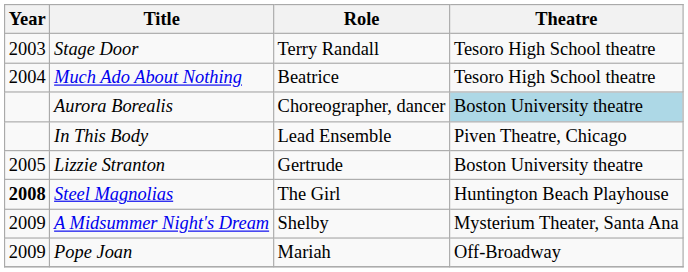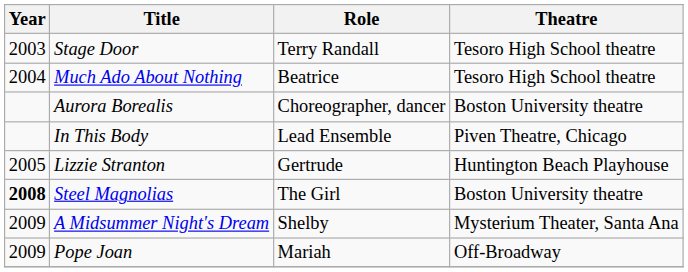 <table class="wikitable sortable">
 <tr>
 <th>Year</th>
 <th>Title</th>
 <th>Role</th>
 <th>Theatre</th>
 </tr>
 <tr>
 <td>2003</td>
 <td><em>Stage Door</em></td>
 <td>Terry Randall</td>
 <td>Tesoro High School theatre</td>
 </tr>
 <tr>
 <td>2004</td>
 <td><em><a href='#'>Much Ado About Nothing</a></em></td>
 <td>Beatrice</td>
 <td>Tesoro High School theatre</td>
 </tr>
 <tr>
 <td></td>
 <td><em>Aurora Borealis</em></td>
 <td>Choreographer, dancer</td>
-<td style="background: lightblue;">Boston University theatre</td>
+<td>Boston University theatre</td>
 </tr>
 <tr>
 <td></td>
 <td><em>In This Body</em></td>
 <td>Lead Ensemble</td>
 <td>Piven Theatre, Chicago</td>
 </tr>
 <tr>
 <td>2005</td>
 <td><em>Lizzie Stranton</em></td>
 <td>Gertrude</td>
-<td>Boston University theatre</td>
+<td>Huntington Beach Playhouse</td>
 </tr>
 <tr>
 <td><strong>2008</strong></td>
 <td><em><a href='#'>Steel Magnolias</a></em></td>
 <td>The Girl</td>
-<td>Huntington Beach Playhouse</td>
+<td>Boston University theatre</td>
 </tr>
 <tr>
 <td>2009</td>
 <td><em><a href='#'>A Midsummer Night's Dream</a></em></td>
 <td>Shelby</td>
 <td>Mysterium Theater, Santa Ana</td>
 </tr>
 <tr>
 <td>2009</td>
 <td><em>Pope Joan</em></td>
 <td>Mariah</td>
 <td>Off-Broadway</td>
 </tr>
 <tr>
 </tr>
 </table>
